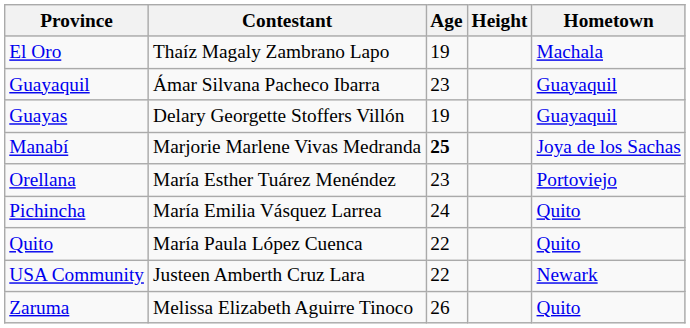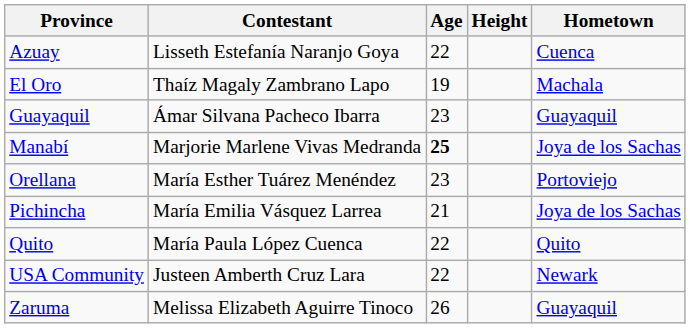 <table class="wikitable sortable" style="font-size: 85%;">
 <tr>
 <th>Province</th>
 <th>Contestant</th>
 <th>Age</th>
 <th>Height</th>
 <th>Hometown</th>
+</tr>
+<tr>
+<td><a href='#'>Azuay</a></td>
+<td>Lisseth Estefanía  Naranjo Goya</td>
+<td>22</td>
+<td></td>
+<td><a href='#'>Cuenca</a></td>
 </tr>
 <tr>
 <td><a href='#'>El Oro</a></td>
 <td>Thaíz Magaly Zambrano Lapo</td>
 <td>19</td>
 <td></td>
 <td><a href='#'>Machala</a></td>
 </tr>
 <tr>
 <td><a href='#'>Guayaquil</a></td>
 <td>Ámar Silvana Pacheco Ibarra</td>
 <td>23</td>
-<td></td>
-<td><a href='#'>Guayaquil</a></td>
-</tr>
-<tr>
-<td><a href='#'>Guayas</a></td>
-<td>Delary Georgette Stoffers Villón</td>
-<td>19</td>
 <td></td>
 <td><a href='#'>Guayaquil</a></td>
 </tr>
 <tr>
 <td><a href='#'>Manabí</a></td>
 <td>Marjorie Marlene Vivas Medranda</td>
 <td><strong>25</strong></td>
 <td></td>
 <td><a href='#'>Joya de los Sachas</a></td>
 </tr>
 <tr>
 <td><a href='#'>Orellana</a></td>
 <td>María Esther Tuárez Menéndez</td>
 <td>23</td>
 <td></td>
 <td><a href='#'>Portoviejo</a></td>
 </tr>
 <tr>
 <td><a href='#'>Pichincha</a></td>
 <td>María Emilia Vásquez Larrea</td>
-<td>24</td>
+<td>21</td>
 <td></td>
-<td><a href='#'>Quito</a></td>
+<td><a href='#'>Joya de los Sachas</a></td>
 </tr>
 <tr>
 <td><a href='#'>Quito</a></td>
 <td>María Paula López Cuenca</td>
 <td>22</td>
 <td></td>
 <td><a href='#'>Quito</a></td>
 </tr>
 <tr>
 <td><a href='#'>USA Community</a></td>
 <td>Justeen Amberth Cruz Lara</td>
 <td>22</td>
 <td></td>
 <td><a href='#'>Newark</a></td>
 </tr>
 <tr>
 <td><a href='#'>Zaruma</a></td>
 <td>Melissa Elizabeth Aguirre Tinoco</td>
 <td>26</td>
 <td></td>
-<td><a href='#'>Quito</a></td>
+<td><a href='#'>Guayaquil</a></td>
 </tr>
 </table>
